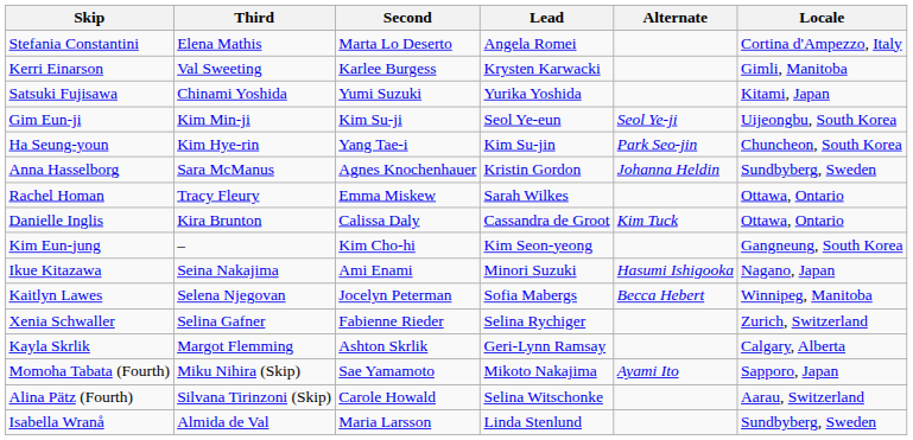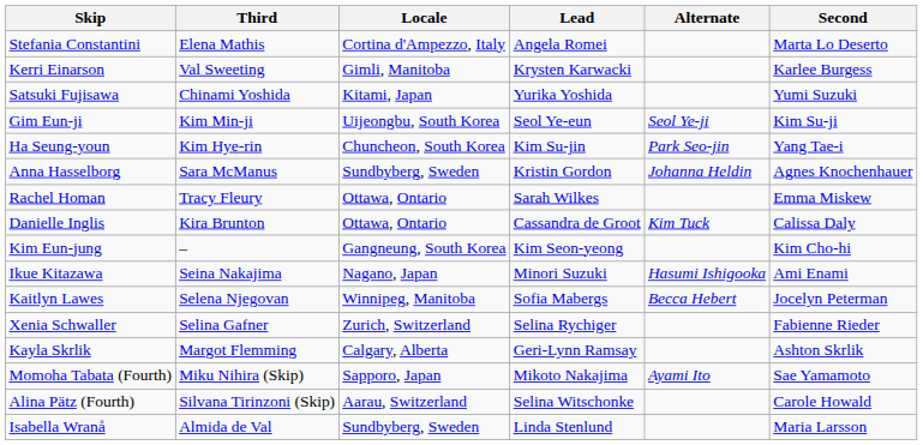 <table class=wikitable>
 <tr>
 <th scope="col">Skip</th>
 <th scope="col">Third</th>
-<th scope="col">Second</th>
+<th scope="col">Locale</th>
 <th scope="col">Lead</th>
 <th scope="col">Alternate</th>
-<th scope="col">Locale</th>
+<th scope="col">Second</th>
 </tr>
 <tr>
 <td><a href='#'>Stefania Constantini</a></td>
 <td><a href='#'>Elena Mathis</a></td>
-<td><a href='#'>Marta Lo Deserto</a></td>
+<td> <a href='#'>Cortina d'Ampezzo</a>, <a href='#'>Italy</a></td>
 <td><a href='#'>Angela Romei</a></td>
 <td></td>
-<td> <a href='#'>Cortina d'Ampezzo</a>, <a href='#'>Italy</a></td>
+<td><a href='#'>Marta Lo Deserto</a></td>
 </tr>
 <tr>
 <td><a href='#'>Kerri Einarson</a></td>
 <td><a href='#'>Val Sweeting</a></td>
-<td><a href='#'>Karlee Burgess</a></td>
+<td> <a href='#'>Gimli</a>, <a href='#'>Manitoba</a></td>
 <td><a href='#'>Krysten Karwacki</a></td>
 <td></td>
-<td> <a href='#'>Gimli</a>, <a href='#'>Manitoba</a></td>
+<td><a href='#'>Karlee Burgess</a></td>
 </tr>
 <tr>
 <td><a href='#'>Satsuki Fujisawa</a></td>
 <td><a href='#'>Chinami Yoshida</a></td>
-<td><a href='#'>Yumi Suzuki</a></td>
+<td> <a href='#'>Kitami</a>, <a href='#'>Japan</a></td>
 <td><a href='#'>Yurika Yoshida</a></td>
 <td></td>
-<td> <a href='#'>Kitami</a>, <a href='#'>Japan</a></td>
+<td><a href='#'>Yumi Suzuki</a></td>
 </tr>
 <tr>
 <td><a href='#'>Gim Eun-ji</a></td>
 <td><a href='#'>Kim Min-ji</a></td>
-<td><a href='#'>Kim Su-ji</a></td>
+<td> <a href='#'>Uijeongbu</a>, <a href='#'>South Korea</a></td>
 <td><a href='#'>Seol Ye-eun</a></td>
 <td><em><a href='#'>Seol Ye-ji</a></em></td>
-<td> <a href='#'>Uijeongbu</a>, <a href='#'>South Korea</a></td>
+<td><a href='#'>Kim Su-ji</a></td>
 </tr>
 <tr>
 <td><a href='#'>Ha Seung-youn</a></td>
 <td><a href='#'>Kim Hye-rin</a></td>
-<td><a href='#'>Yang Tae-i</a></td>
+<td> <a href='#'>Chuncheon</a>, <a href='#'>South Korea</a></td>
 <td><a href='#'>Kim Su-jin</a></td>
 <td><em><a href='#'>Park Seo-jin</a></em></td>
-<td> <a href='#'>Chuncheon</a>, <a href='#'>South Korea</a></td>
+<td><a href='#'>Yang Tae-i</a></td>
 </tr>
 <tr>
 <td><a href='#'>Anna Hasselborg</a></td>
 <td><a href='#'>Sara McManus</a></td>
-<td><a href='#'>Agnes Knochenhauer</a></td>
+<td> <a href='#'>Sundbyberg</a>, <a href='#'>Sweden</a></td>
 <td><a href='#'>Kristin Gordon</a></td>
 <td><em><a href='#'>Johanna Heldin</a></em></td>
-<td> <a href='#'>Sundbyberg</a>, <a href='#'>Sweden</a></td>
+<td><a href='#'>Agnes Knochenhauer</a></td>
 </tr>
 <tr>
 <td><a href='#'>Rachel Homan</a></td>
 <td><a href='#'>Tracy Fleury</a></td>
-<td><a href='#'>Emma Miskew</a></td>
+<td> <a href='#'>Ottawa</a>, <a href='#'>Ontario</a></td>
 <td><a href='#'>Sarah Wilkes</a></td>
 <td></td>
-<td> <a href='#'>Ottawa</a>, <a href='#'>Ontario</a></td>
+<td><a href='#'>Emma Miskew</a></td>
 </tr>
 <tr>
 <td><a href='#'>Danielle Inglis</a></td>
 <td><a href='#'>Kira Brunton</a></td>
-<td><a href='#'>Calissa Daly</a></td>
+<td> <a href='#'>Ottawa</a>, <a href='#'>Ontario</a></td>
 <td><a href='#'>Cassandra de Groot</a></td>
 <td><em><a href='#'>Kim Tuck</a></em></td>
-<td> <a href='#'>Ottawa</a>, <a href='#'>Ontario</a></td>
+<td><a href='#'>Calissa Daly</a></td>
 </tr>
 <tr>
 <td><a href='#'>Kim Eun-jung</a></td>
 <td>–</td>
-<td><a href='#'>Kim Cho-hi</a></td>
+<td> <a href='#'>Gangneung</a>, <a href='#'>South Korea</a></td>
 <td><a href='#'>Kim Seon-yeong</a></td>
 <td></td>
-<td> <a href='#'>Gangneung</a>, <a href='#'>South Korea</a></td>
+<td><a href='#'>Kim Cho-hi</a></td>
 </tr>
 <tr>
 <td><a href='#'>Ikue Kitazawa</a></td>
 <td><a href='#'>Seina Nakajima</a></td>
-<td><a href='#'>Ami Enami</a></td>
+<td> <a href='#'>Nagano</a>, <a href='#'>Japan</a></td>
 <td><a href='#'>Minori Suzuki</a></td>
 <td><em><a href='#'>Hasumi Ishigooka</a></em></td>
-<td> <a href='#'>Nagano</a>, <a href='#'>Japan</a></td>
+<td><a href='#'>Ami Enami</a></td>
 </tr>
 <tr>
 <td><a href='#'>Kaitlyn Lawes</a></td>
 <td><a href='#'>Selena Njegovan</a></td>
-<td><a href='#'>Jocelyn Peterman</a></td>
+<td> <a href='#'>Winnipeg</a>, <a href='#'>Manitoba</a></td>
 <td><a href='#'>Sofia Mabergs</a></td>
 <td><em><a href='#'>Becca Hebert</a></em></td>
-<td> <a href='#'>Winnipeg</a>, <a href='#'>Manitoba</a></td>
+<td><a href='#'>Jocelyn Peterman</a></td>
 </tr>
 <tr>
 <td><a href='#'>Xenia Schwaller</a></td>
 <td><a href='#'>Selina Gafner</a></td>
-<td><a href='#'>Fabienne Rieder</a></td>
+<td> <a href='#'>Zurich</a>, <a href='#'>Switzerland</a></td>
 <td><a href='#'>Selina Rychiger</a></td>
 <td></td>
-<td> <a href='#'>Zurich</a>, <a href='#'>Switzerland</a></td>
+<td><a href='#'>Fabienne Rieder</a></td>
 </tr>
 <tr>
 <td><a href='#'>Kayla Skrlik</a></td>
 <td><a href='#'>Margot Flemming</a></td>
-<td><a href='#'>Ashton Skrlik</a></td>
+<td> <a href='#'>Calgary</a>, <a href='#'>Alberta</a></td>
 <td><a href='#'>Geri-Lynn Ramsay</a></td>
 <td></td>
-<td> <a href='#'>Calgary</a>, <a href='#'>Alberta</a></td>
+<td><a href='#'>Ashton Skrlik</a></td>
 </tr>
 <tr>
 <td><a href='#'>Momoha Tabata</a> (Fourth)</td>
 <td><a href='#'>Miku Nihira</a> (Skip)</td>
-<td><a href='#'>Sae Yamamoto</a></td>
+<td> <a href='#'>Sapporo</a>, <a href='#'>Japan</a></td>
 <td><a href='#'>Mikoto Nakajima</a></td>
 <td><em><a href='#'>Ayami Ito</a></em></td>
-<td> <a href='#'>Sapporo</a>, <a href='#'>Japan</a></td>
+<td><a href='#'>Sae Yamamoto</a></td>
 </tr>
 <tr>
 <td><a href='#'>Alina Pätz</a> (Fourth)</td>
 <td><a href='#'>Silvana Tirinzoni</a> (Skip)</td>
-<td><a href='#'>Carole Howald</a></td>
+<td> <a href='#'>Aarau</a>, <a href='#'>Switzerland</a></td>
 <td><a href='#'>Selina Witschonke</a></td>
 <td></td>
-<td> <a href='#'>Aarau</a>, <a href='#'>Switzerland</a></td>
+<td><a href='#'>Carole Howald</a></td>
 </tr>
 <tr>
 <td><a href='#'>Isabella Wranå</a></td>
 <td><a href='#'>Almida de Val</a></td>
-<td><a href='#'>Maria Larsson</a></td>
+<td> <a href='#'>Sundbyberg</a>, <a href='#'>Sweden</a></td>
 <td><a href='#'>Linda Stenlund</a></td>
 <td></td>
-<td> <a href='#'>Sundbyberg</a>, <a href='#'>Sweden</a></td>
+<td><a href='#'>Maria Larsson</a></td>
 </tr>
 </table>
